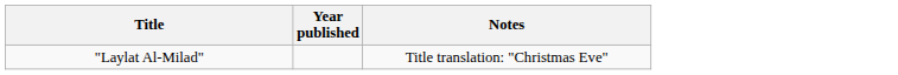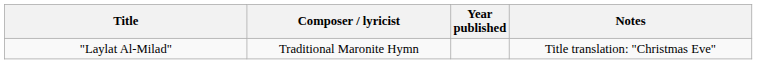 <table class="wikitable" style="text-align:center;">
 <tr>
 <th width="300">Title</th>
+<th width="250">Composer / lyricist</th>
 <th width="20">Year published</th>
 <th width="300">Notes</th>
 </tr>
 <tr>
 <td>"Laylat Al-Milad"</td>
+<td>Traditional Maronite Hymn</td>
 <td></td>
 <td>Title translation: "Christmas Eve"</td>
 </tr>
 </table>
